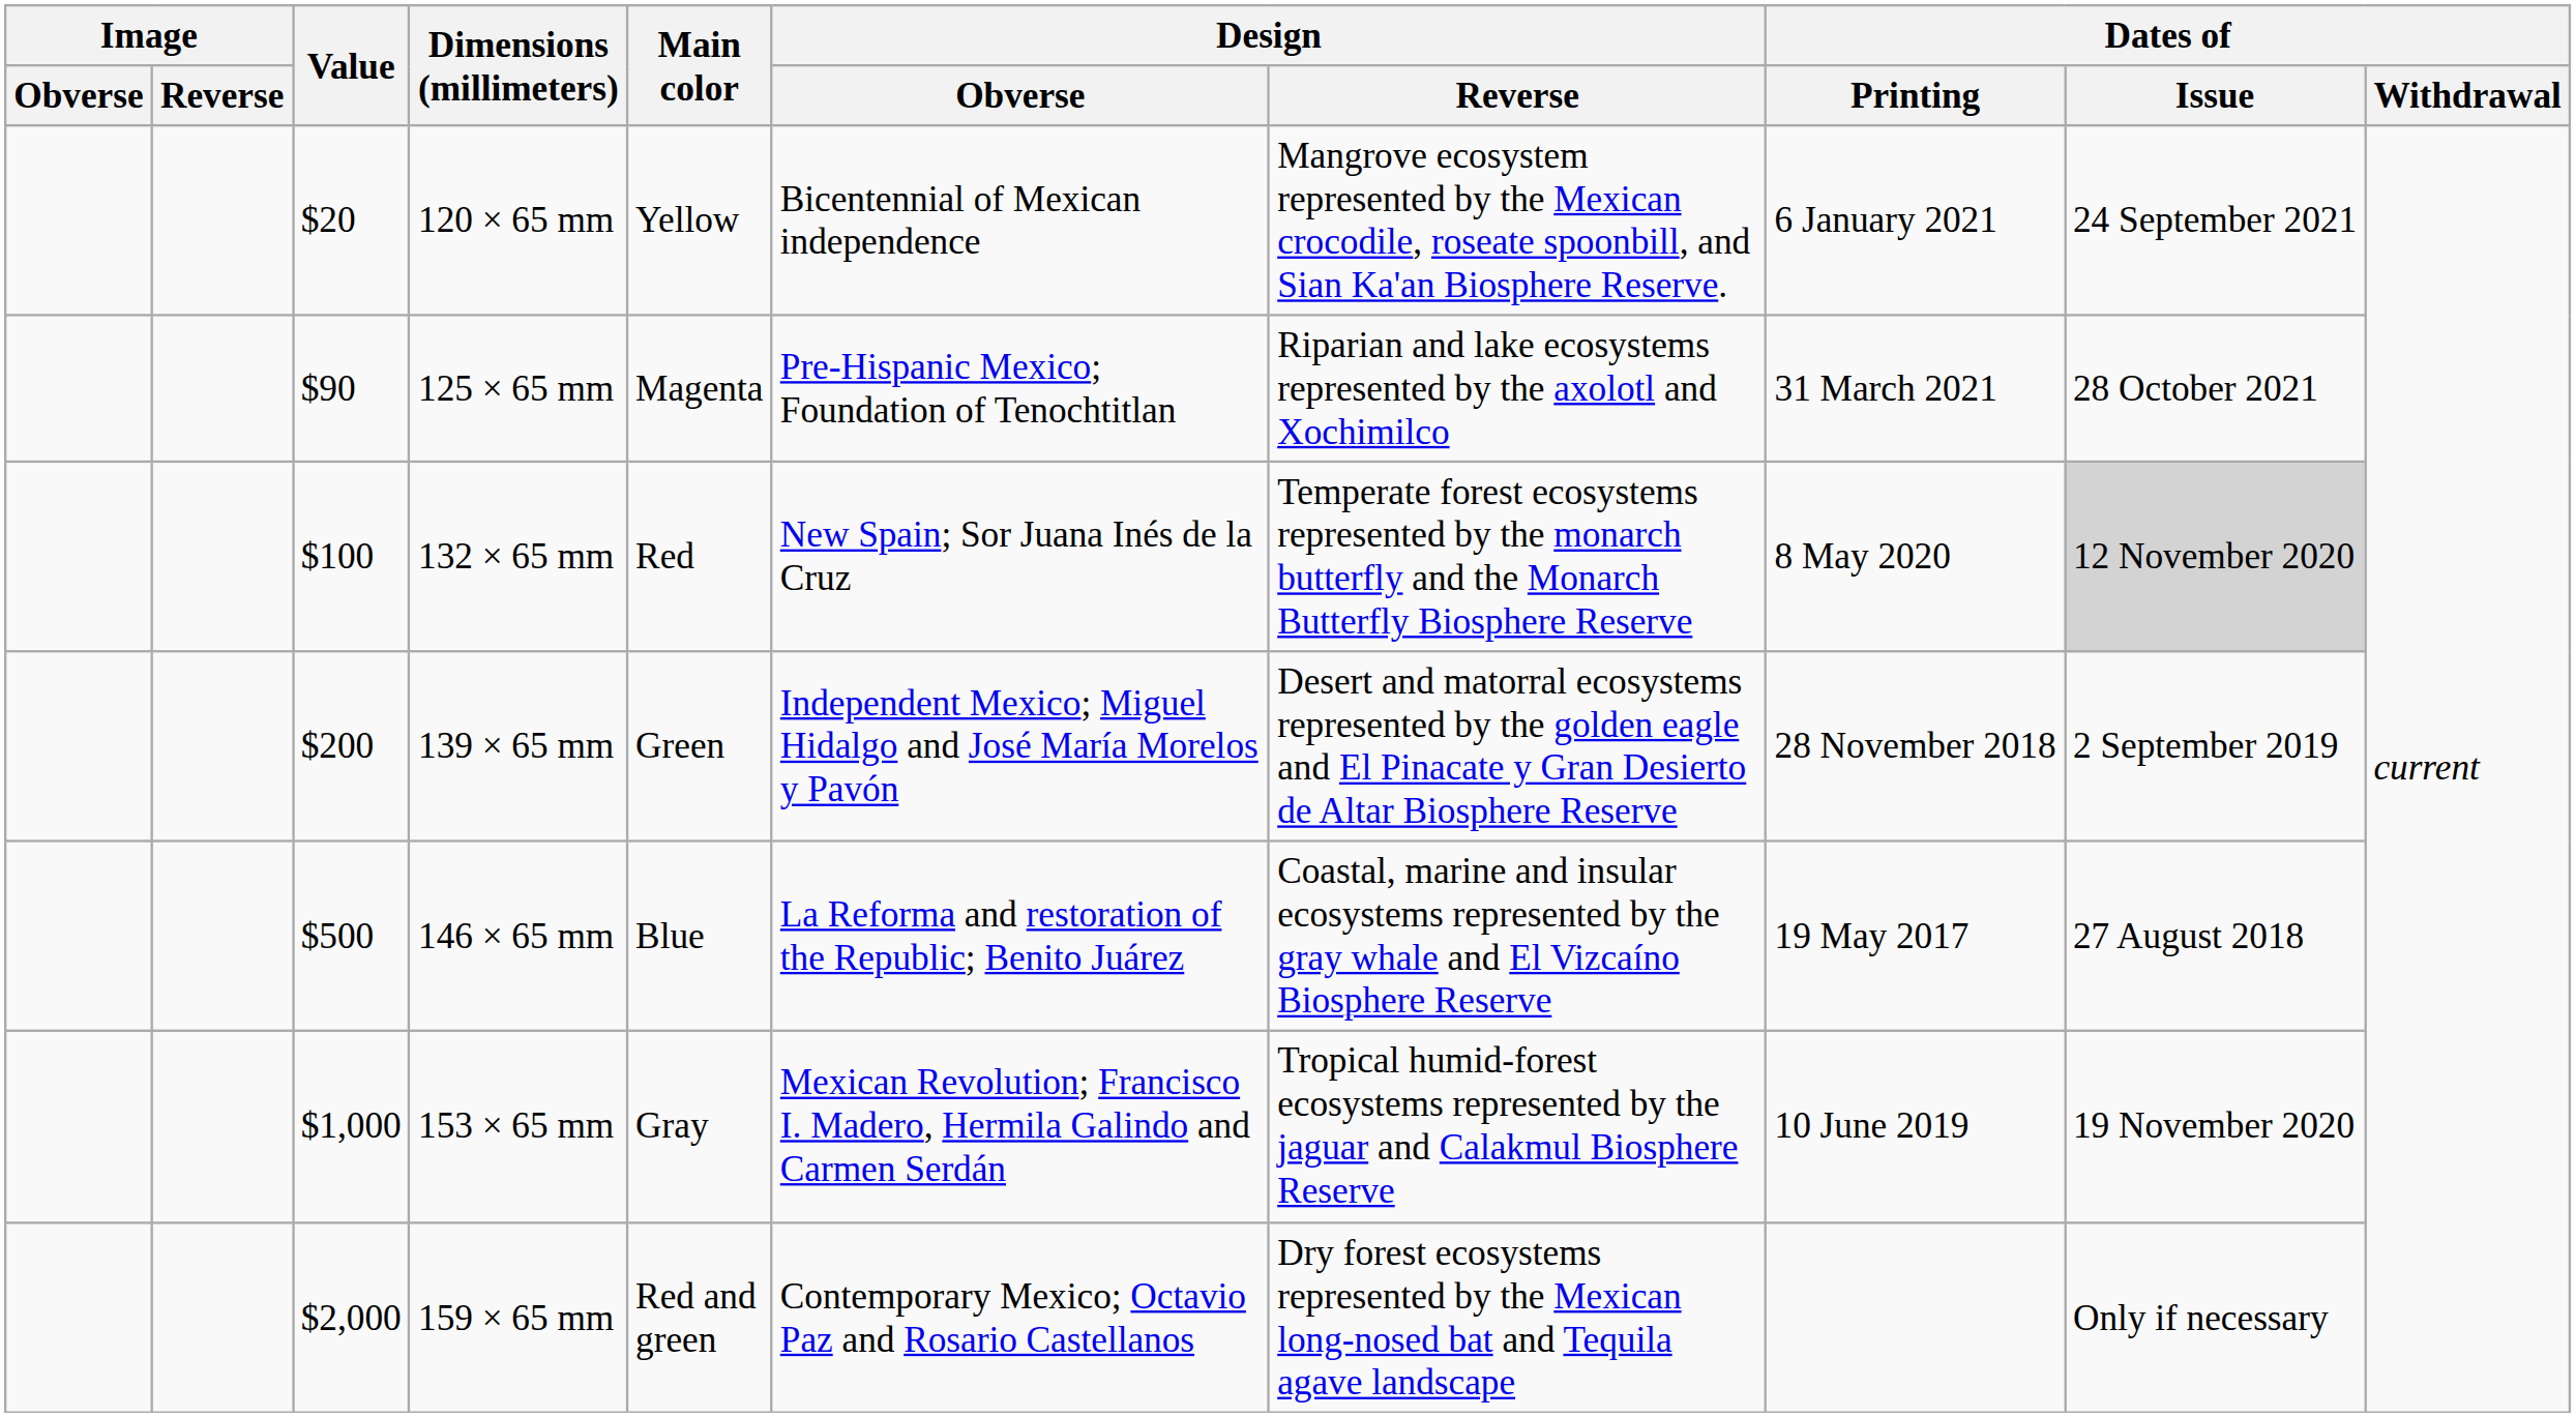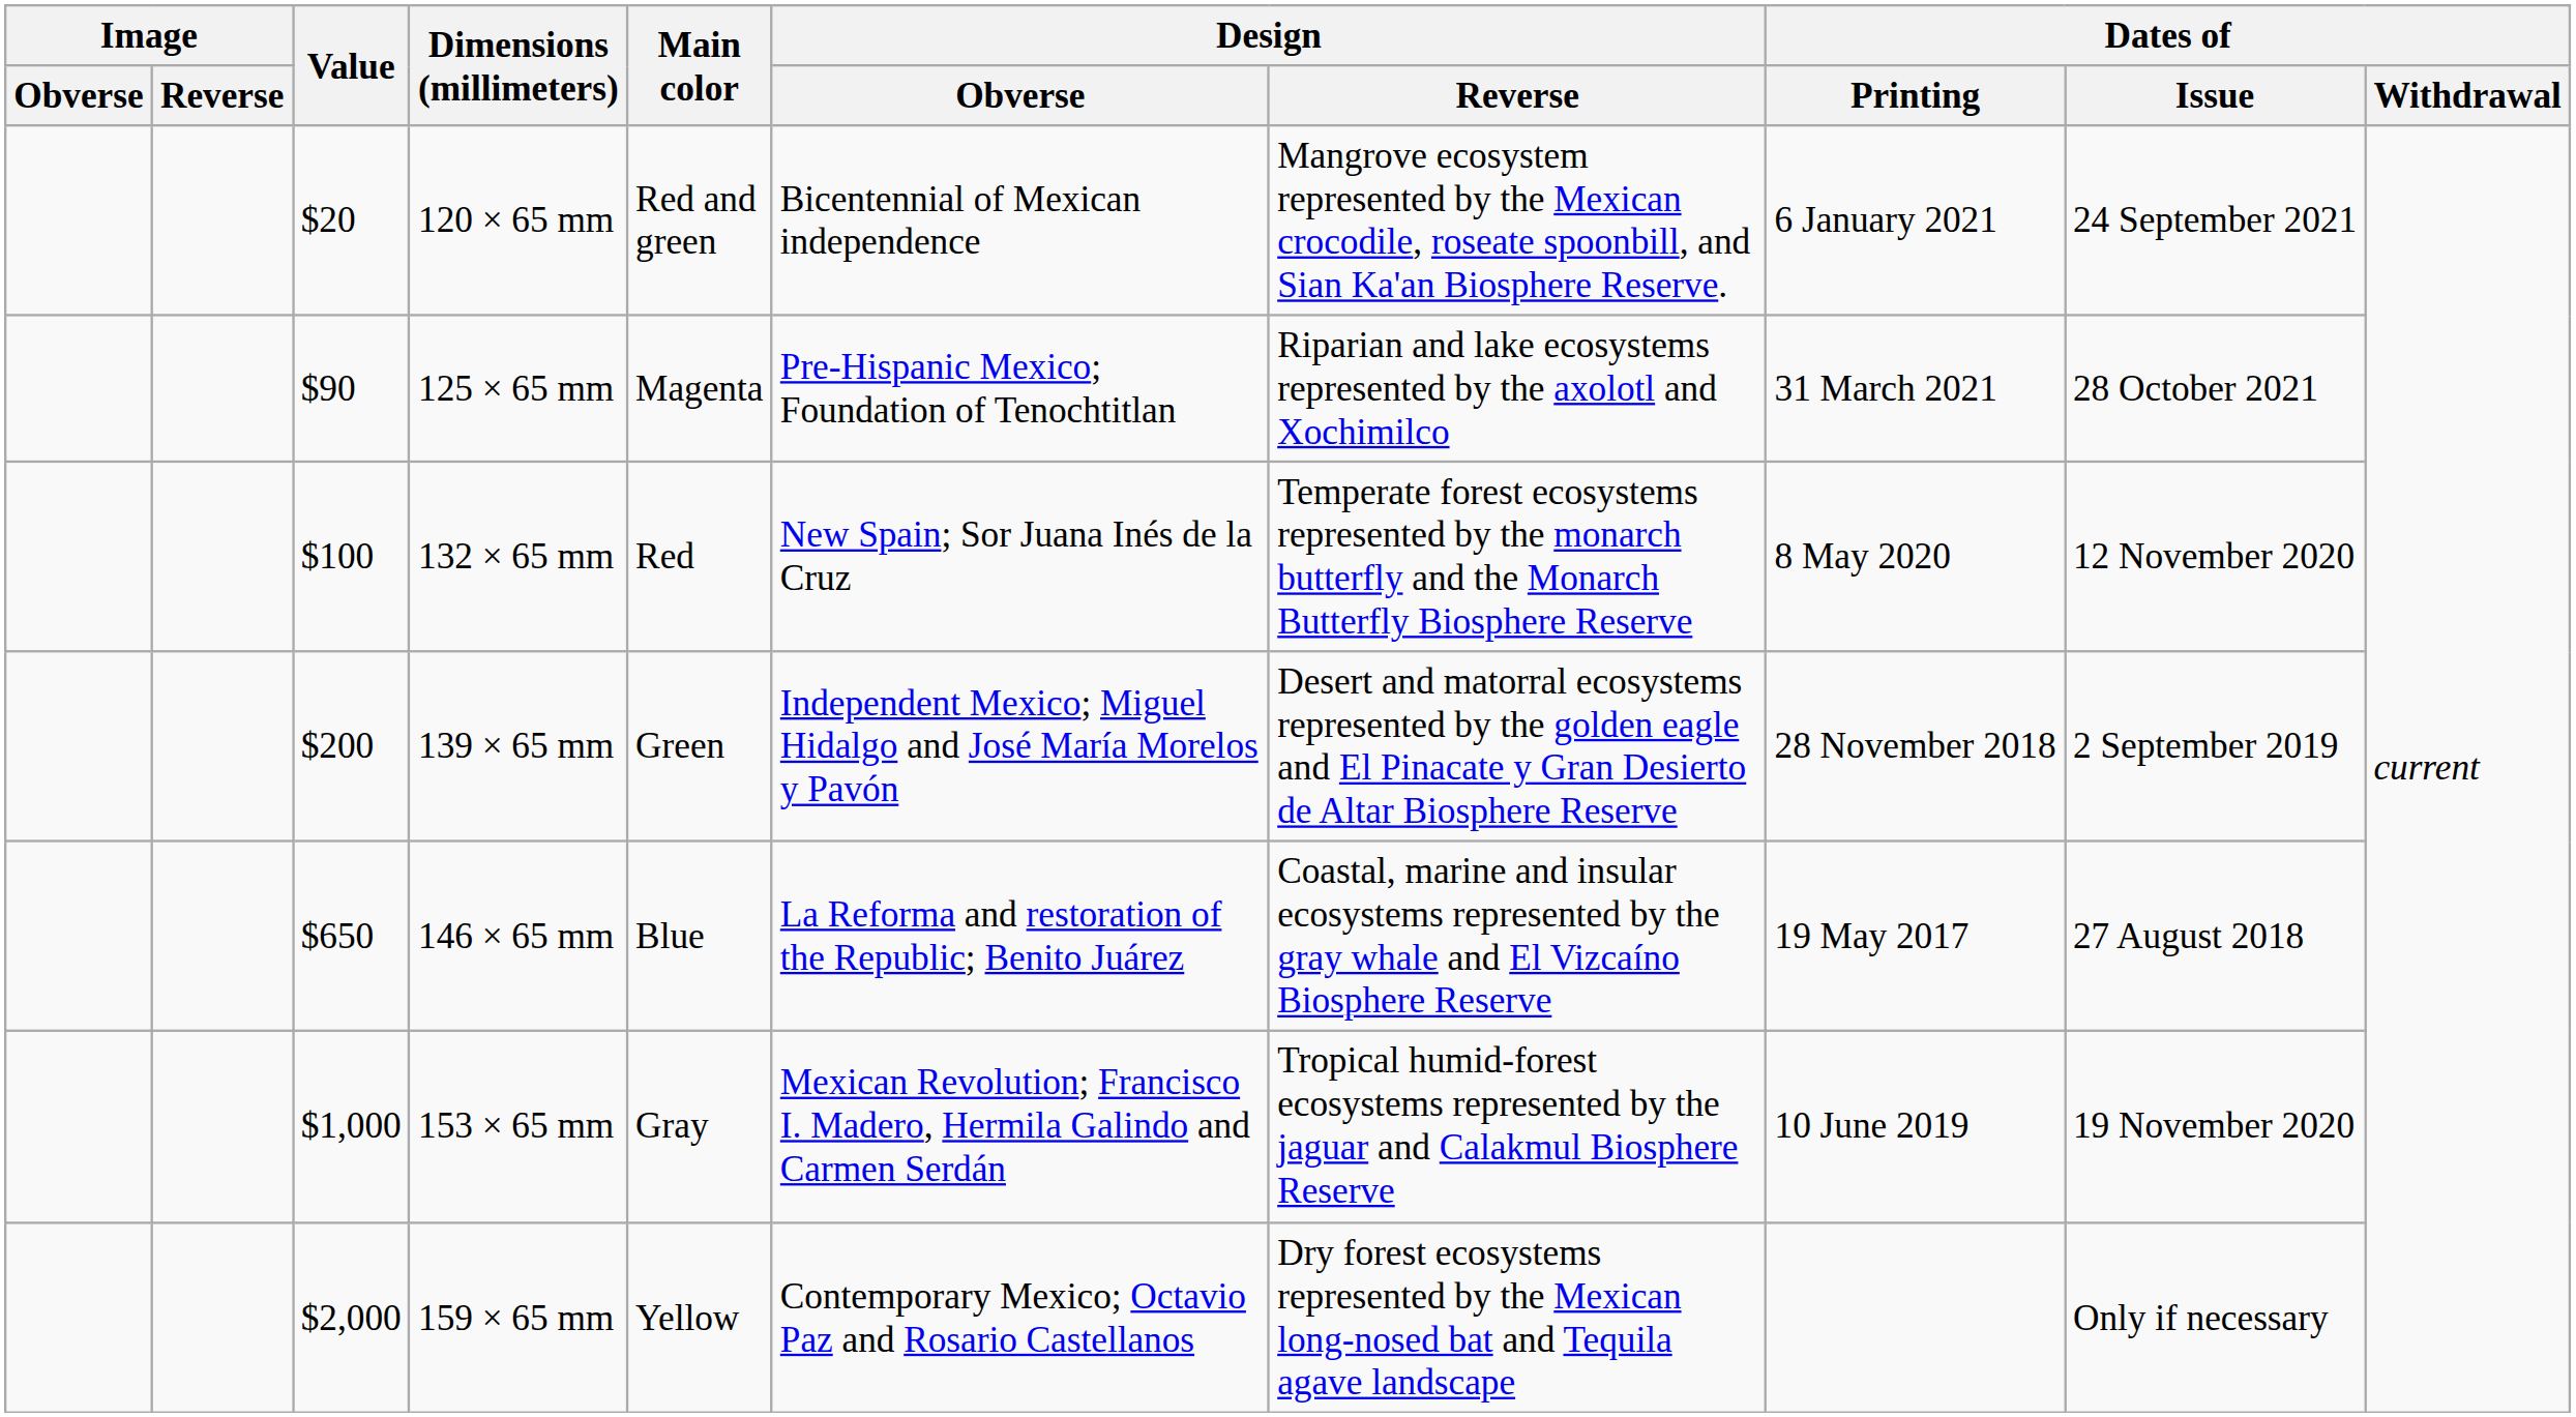 <table class="wikitable" style="font-size: 95%">
 <tr>
 <th colspan="2">Image</th>
 <th rowspan="2">Value</th>
 <th rowspan="2">Dimensions<br>(millimeters)</th>
 <th rowspan="2">Main<br>color</th>
 <th colspan="2">Design</th>
 <th colspan="3">Dates of</th>
 </tr>
 <tr>
 <th>Obverse</th>
 <th>Reverse</th>
 <th width=200>Obverse</th>
 <th width=200>Reverse</th>
 <th>Printing</th>
 <th>Issue</th>
 <th>Withdrawal</th>
 </tr>
 <tr>
 <td></td>
 <td style="text-align:center;"></td>
 <td>$20</td>
 <td>120 × 65 mm</td>
-<td>Yellow</td>
+<td>Red and<br>green</td>
 <td>Bicentennial of Mexican independence</td>
 <td>Mangrove ecosystem represented by the <a href='#'>Mexican crocodile</a>, <a href='#'>roseate spoonbill</a>, and <a href='#'>Sian Ka'an Biosphere Reserve</a>.</td>
 <td>6 January 2021</td>
 <td>24 September 2021</td>
 <td rowspan="7"><em>current</em></td>
 </tr>
 <tr>
 <td style="text-align:center;"></td>
 <td style="text-align:center;"></td>
 <td>$90</td>
 <td>125 × 65 mm</td>
 <td>Magenta</td>
 <td><a href='#'>Pre-Hispanic Mexico</a>; Foundation of Tenochtitlan</td>
 <td>Riparian and lake ecosystems represented by the <a href='#'>axolotl</a> and <a href='#'>Xochimilco</a></td>
 <td>31 March 2021</td>
 <td>28 October 2021</td>
 </tr>
 <tr>
 <td style="text-align:center;"></td>
 <td style="text-align:center;"></td>
 <td>$100</td>
 <td>132 × 65 mm</td>
 <td>Red</td>
 <td><a href='#'>New Spain</a>; Sor Juana Inés de la Cruz</td>
 <td>Temperate forest ecosystems represented by the <a href='#'>monarch butterfly</a> and the <a href='#'>Monarch Butterfly Biosphere Reserve</a></td>
 <td>8 May 2020</td>
-<td style="background: lightgrey;">12 November 2020</td>
+<td>12 November 2020</td>
 </tr>
 <tr>
 <td></td>
 <td></td>
 <td>$200</td>
 <td>139 × 65 mm</td>
 <td>Green</td>
 <td><a href='#'>Independent Mexico</a>; <a href='#'>Miguel Hidalgo</a> and <a href='#'>José María Morelos y Pavón</a></td>
 <td>Desert and matorral ecosystems represented by the <a href='#'>golden eagle</a> and <a href='#'>El Pinacate y Gran Desierto de Altar Biosphere Reserve</a></td>
 <td>28 November 2018</td>
 <td>2 September 2019</td>
 </tr>
 <tr>
 <td></td>
 <td></td>
-<td>$500</td>
+<td>$650</td>
 <td>146 × 65 mm</td>
 <td>Blue</td>
 <td><a href='#'>La Reforma</a> and <a href='#'>restoration of the Republic</a>; <a href='#'>Benito Juárez</a></td>
 <td>Coastal, marine and insular ecosystems represented by the <a href='#'>gray whale</a> and <a href='#'>El Vizcaíno Biosphere Reserve</a></td>
 <td>19 May 2017</td>
 <td>27 August 2018</td>
 </tr>
 <tr>
 <td></td>
 <td></td>
 <td>$1,000</td>
 <td>153 × 65 mm</td>
 <td>Gray</td>
 <td><a href='#'>Mexican Revolution</a>; <a href='#'>Francisco I. Madero</a>, <a href='#'>Hermila Galindo</a> and <a href='#'>Carmen Serdán</a></td>
 <td>Tropical humid-forest ecosystems represented by the <a href='#'>jaguar</a> and <a href='#'>Calakmul Biosphere Reserve</a></td>
 <td>10 June 2019</td>
 <td>19 November 2020</td>
 </tr>
 <tr>
 <td></td>
 <td></td>
 <td>$2,000</td>
 <td>159 × 65 mm</td>
-<td>Red and<br>green</td>
+<td>Yellow</td>
 <td>Contemporary Mexico; <a href='#'>Octavio Paz</a> and <a href='#'>Rosario Castellanos</a></td>
 <td>Dry forest ecosystems represented by the <a href='#'>Mexican long-nosed bat</a> and <a href='#'>Tequila agave landscape</a></td>
 <td></td>
 <td>Only if necessary</td>
 </tr>
 </table>
